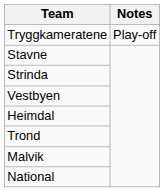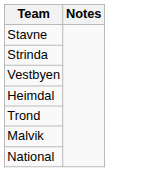 <table class="wikitable">
 <tr>
 <th>Team</th>
 <th>Notes</th>
-</tr>
-<tr>
-<td>Tryggkameratene</td>
-<td>Play-off</td>
 </tr>
 <tr>
 <td>Stavne</td>
 </tr>
 <tr>
 <td>Strinda</td>
 </tr>
 <tr>
 <td>Vestbyen</td>
 </tr>
 <tr>
 <td>Heimdal</td>
 </tr>
 <tr>
 <td>Trond</td>
 </tr>
 <tr>
 <td>Malvik</td>
 </tr>
 <tr>
 <td>National</td>
 </tr>
 </table>
